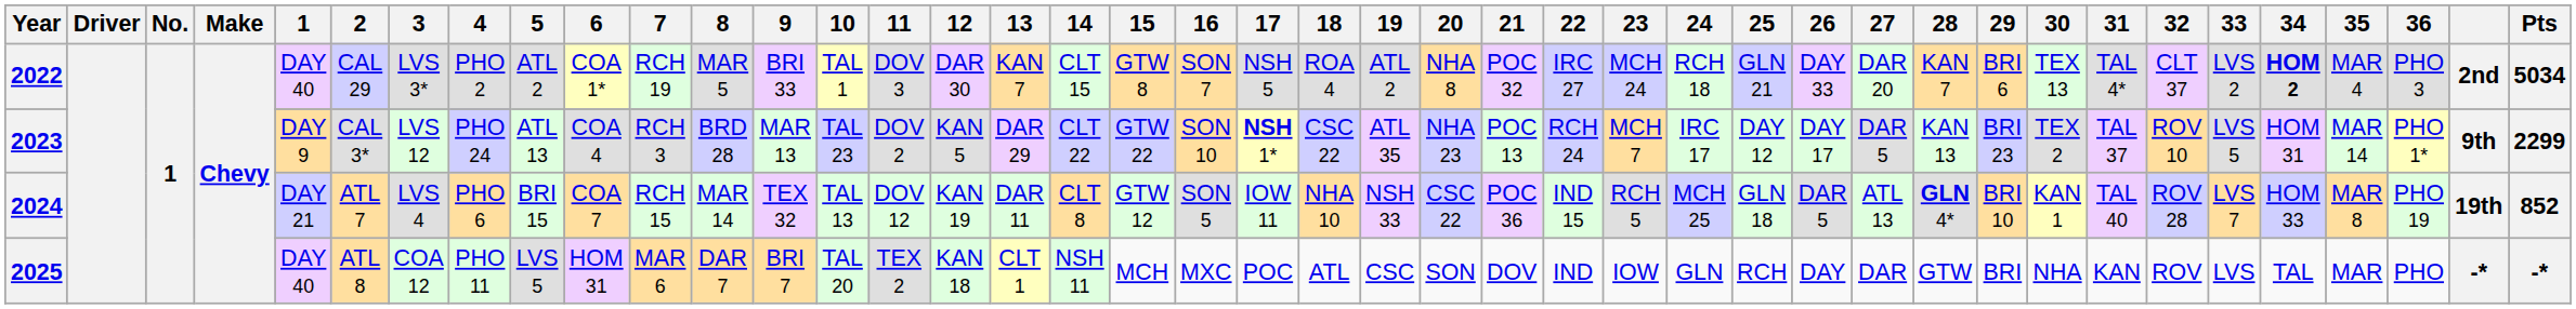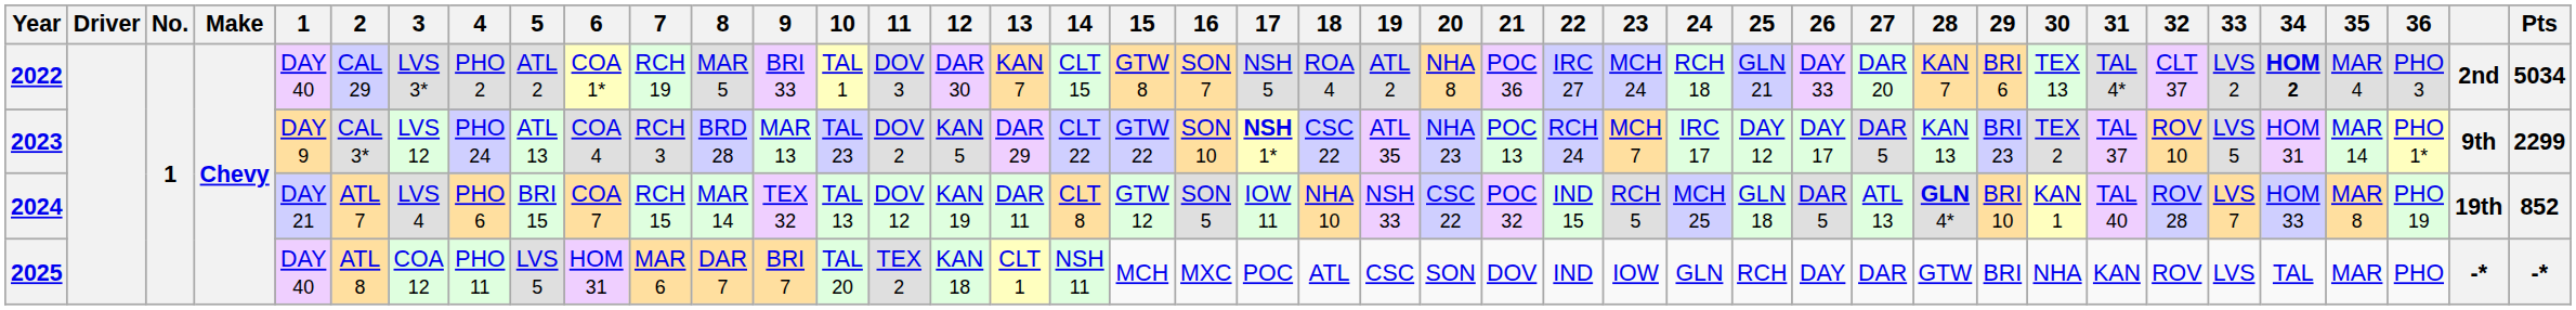 <table class="wikitable" style="text-align:center; font-size:75%">
 <tr>
 <th>Year</th>
 <th>Driver</th>
 <th>No.</th>
 <th>Make</th>
 <th>1</th>
 <th>2</th>
 <th>3</th>
 <th>4</th>
 <th>5</th>
 <th>6</th>
 <th>7</th>
 <th>8</th>
 <th>9</th>
 <th>10</th>
 <th>11</th>
 <th>12</th>
 <th>13</th>
 <th>14</th>
 <th>15</th>
 <th>16</th>
 <th>17</th>
 <th>18</th>
 <th>19</th>
 <th>20</th>
 <th>21</th>
 <th>22</th>
 <th>23</th>
 <th>24</th>
 <th>25</th>
 <th>26</th>
 <th>27</th>
 <th>28</th>
 <th>29</th>
 <th>30</th>
 <th>31</th>
 <th>32</th>
 <th>33</th>
 <th>34</th>
 <th>35</th>
 <th>36</th>
 <th></th>
 <th>Pts</th>
 </tr>
 <tr>
 <th><a href='#'>2022</a></th>
 <th rowspan="4"></th>
 <th rowspan="4">1</th>
 <th rowspan="4"><a href='#'>Chevy</a></th>
 <td style="background:#EFCFFF;"><a href='#'>DAY</a><br><small>40</small></td>
 <td style="background:#CFCFFF;"><a href='#'>CAL</a><br><small>29</small></td>
 <td style="background:#DFDFDF;"><a href='#'>LVS</a><br><small>3*</small></td>
 <td style="background:#DFDFDF;"><a href='#'>PHO</a><br><small>2</small></td>
 <td style="background:#DFDFDF;"><a href='#'>ATL</a><br><small>2</small></td>
 <td style="background:#FFFFBF;"><a href='#'>COA</a><br><small>1*</small></td>
 <td style="background:#DFFFDF;"><a href='#'>RCH</a><br><small>19</small></td>
 <td style="background:#DFDFDF;"><a href='#'>MAR</a><br><small>5</small></td>
 <td style="background:#EFCFFF;"><a href='#'>BRI</a><br><small>33</small></td>
 <td style="background:#FFFFBF;"><a href='#'>TAL</a><br><small>1</small></td>
 <td style="background:#DFDFDF;"><a href='#'>DOV</a><br><small>3</small></td>
 <td style="background:#EFCFFF;"><a href='#'>DAR</a><br><small>30</small></td>
 <td style="background:#FFDF9F;"><a href='#'>KAN</a><br><small>7</small></td>
 <td style="background:#DFFFDF;"><a href='#'>CLT</a><br><small>15</small></td>
 <td style="background:#FFDF9F;"><a href='#'>GTW</a><br><small>8</small></td>
 <td style="background:#FFDF9F;"><a href='#'>SON</a><br><small>7</small></td>
 <td style="background:#DFDFDF;"><a href='#'>NSH</a><br><small>5</small></td>
 <td style="background:#DFDFDF;"><a href='#'>ROA</a><br><small>4</small></td>
 <td style="background:#DFDFDF;"><a href='#'>ATL</a><br><small>2</small></td>
 <td style="background:#FFDF9F;"><a href='#'>NHA</a><br><small>8</small></td>
-<td style="background:#EFCFFF;"><a href='#'>POC</a><br><small>32</small></td>
+<td style="background:#EFCFFF;"><a href='#'>POC</a><br><small>36</small></td>
 <td style="background:#CFCFFF;"><a href='#'>IRC</a><br><small>27</small></td>
 <td style="background:#CFCFFF;"><a href='#'>MCH</a><br><small>24</small></td>
 <td style="background:#DFFFDF;"><a href='#'>RCH</a><br><small>18</small></td>
 <td style="background:#CFCFFF;"><a href='#'>GLN</a><br><small>21</small></td>
 <td style="background:#EFCFFF;"><a href='#'>DAY</a><br><small>33</small></td>
 <td style="background:#DFFFDF;"><a href='#'>DAR</a><br><small>20</small></td>
 <td style="background:#FFDF9F;"><a href='#'>KAN</a><br><small>7</small></td>
 <td style="background:#FFDF9F;"><a href='#'>BRI</a><br><small>6</small></td>
 <td style="background:#DFFFDF;"><a href='#'>TEX</a><br><small>13</small></td>
 <td style="background:#DFDFDF;"><a href='#'>TAL</a><br><small>4*</small></td>
 <td style="background:#EFCFFF;"><a href='#'>CLT</a><br><small>37</small></td>
 <td style="background:#DFDFDF;"><a href='#'>LVS</a><br><small>2</small></td>
 <td style="background:#DFDFDF;"><strong><a href='#'>HOM</a><br><small>2</small></strong></td>
 <td style="background:#DFDFDF;"><a href='#'>MAR</a><br><small>4</small></td>
 <td style="background:#DFDFDF;"><a href='#'>PHO</a><br><small>3</small></td>
 <th>2nd</th>
 <th>5034</th>
 </tr>
 <tr>
 <th><a href='#'>2023</a></th>
 <td style="background:#FFDF9F;"><a href='#'>DAY</a> <br><small>9</small></td>
 <td style="background:#DFDFDF;"><a href='#'>CAL</a><br><small>3*</small></td>
 <td style="background:#DFFFDF;"><a href='#'>LVS</a><br><small>12</small></td>
 <td style="background:#CFCFFF;"><a href='#'>PHO</a><br><small>24</small></td>
 <td style="background:#DFFFDF;"><a href='#'>ATL</a><br><small>13</small></td>
 <td style="background:#DFDFDF;"><a href='#'>COA</a><br><small>4</small></td>
 <td style="background:#DFDFDF;"><a href='#'>RCH</a><br><small>3</small></td>
 <td style="background:#CFCFFF;"><a href='#'>BRD</a><br><small>28</small></td>
 <td style="background:#DFFFDF;"><a href='#'>MAR</a><br><small>13</small></td>
 <td style="background:#CFCFFF;"><a href='#'>TAL</a><br><small>23</small></td>
 <td style="background:#DFDFDF;"><a href='#'>DOV</a><br><small>2</small></td>
 <td style="background:#DFDFDF;"><a href='#'>KAN</a><br><small>5</small></td>
 <td style="background:#EFCFFF;"><a href='#'>DAR</a><br><small>29</small></td>
 <td style="background:#CFCFFF;"><a href='#'>CLT</a><br><small>22</small></td>
 <td style="background:#CFCFFF;"><a href='#'>GTW</a><br><small>22</small></td>
 <td style="background:#FFDF9F;"><a href='#'>SON</a><br><small>10</small></td>
 <td style="background:#FFFFBF;"><strong><a href='#'>NSH</a></strong><br><small>1*</small></td>
 <td style="background:#CFCFFF;"><a href='#'>CSC</a><br><small>22</small></td>
 <td style="background:#EFCFFF;"><a href='#'>ATL</a><br><small>35</small></td>
 <td style="background:#CFCFFF;"><a href='#'>NHA</a><br><small>23</small></td>
 <td style="background:#DFFFDF;"><a href='#'>POC</a><br><small>13</small></td>
 <td style="background:#CFCFFF;"><a href='#'>RCH</a><br><small>24</small></td>
 <td style="background:#FFDF9F;"><a href='#'>MCH</a><br><small>7</small></td>
 <td style="background:#DFFFDF;"><a href='#'>IRC</a><br><small>17</small></td>
 <td style="background:#DFFFDF;"><a href='#'>DAY</a><br><small>12</small></td>
 <td style="background:#DFFFDF;"><a href='#'>DAY</a><br><small>17</small></td>
 <td style="background:#DFDFDF;"><a href='#'>DAR</a><br><small>5</small></td>
 <td style="background:#DFFFDF;"><a href='#'>KAN</a><br><small>13</small></td>
 <td style="background:#CFCFFF;"><a href='#'>BRI</a><br><small>23</small></td>
 <td style="background:#DFDFDF;"><a href='#'>TEX</a><br><small>2</small></td>
 <td style="background:#EFCFFF;"><a href='#'>TAL</a><br><small>37</small></td>
 <td style="background:#FFDF9F;"><a href='#'>ROV</a><br><small>10</small></td>
 <td style="background:#DFDFDF;"><a href='#'>LVS</a><br><small>5</small></td>
 <td style="background:#EFCFFF;"><a href='#'>HOM</a><br><small>31</small></td>
 <td style="background:#DFFFDF;"><a href='#'>MAR</a><br><small>14</small></td>
 <td style="background:#FFFFBF;"><a href='#'>PHO</a><br><small>1*</small></td>
 <th>9th</th>
 <th>2299</th>
 </tr>
 <tr>
 <th><a href='#'>2024</a></th>
 <td style="background:#CFCFFF;"><a href='#'>DAY</a><br><small>21</small></td>
 <td style="background:#FFDF9F;"><a href='#'>ATL</a><br><small>7</small></td>
 <td style="background:#DFDFDF;"><a href='#'>LVS</a><br><small>4</small></td>
 <td style="background:#FFDF9F;"><a href='#'>PHO</a><br><small>6</small></td>
 <td style="background:#DFFFDF;"><a href='#'>BRI</a><br><small>15</small></td>
 <td style="background:#FFDF9F;"><a href='#'>COA</a><br><small>7</small></td>
 <td style="background:#DFFFDF;"><a href='#'>RCH</a><br><small>15</small></td>
 <td style="background:#DFFFDF;"><a href='#'>MAR</a><br><small>14</small></td>
 <td style="background:#EFCFFF;"><a href='#'>TEX</a><br><small>32</small></td>
 <td style="background:#DFFFDF;"><a href='#'>TAL</a><br><small>13</small></td>
 <td style="background:#DFFFDF;"><a href='#'>DOV</a><br><small>12</small></td>
 <td style="background:#DFFFDF;"><a href='#'>KAN</a><br><small>19</small></td>
 <td style="background:#DFFFDF;"><a href='#'>DAR</a><br><small>11</small></td>
 <td style="background:#FFDF9F;"><a href='#'>CLT</a><br><small>8</small></td>
 <td style="background:#DFFFDF;"><a href='#'>GTW</a><br><small>12</small></td>
 <td style="background:#DFDFDF;"><a href='#'>SON</a><br><small>5</small></td>
 <td style="background:#DFFFDF;"><a href='#'>IOW</a><br><small>11</small></td>
 <td style="background:#FFDF9F;"><a href='#'>NHA</a><br><small>10</small></td>
 <td style="background:#EFCFFF;"><a href='#'>NSH</a><br><small>33</small></td>
 <td style="background:#CFCFFF;"><a href='#'>CSC</a><br><small>22</small></td>
-<td style="background:#EFCFFF;"><a href='#'>POC</a><br><small>36</small></td>
+<td style="background:#EFCFFF;"><a href='#'>POC</a><br><small>32</small></td>
 <td style="background:#DFFFDF;"><a href='#'>IND</a><br><small>15</small></td>
 <td style="background:#DFDFDF;"><a href='#'>RCH</a><br><small>5</small></td>
 <td style="background:#CFCFFF;"><a href='#'>MCH</a><br><small>25</small></td>
 <td style="background:#DFFFDF;"><a href='#'>GLN</a><br><small>18</small></td>
 <td style="background:#DFDFDF;"><a href='#'>DAR</a><br><small>5</small></td>
 <td style="background:#DFFFDF;"><a href='#'>ATL</a><br><small>13</small></td>
 <td style="background:#DFDFDF;"><strong><a href='#'>GLN</a></strong><br><small>4*</small></td>
 <td style="background:#FFDF9F;"><a href='#'>BRI</a><br><small>10</small></td>
 <td style="background:#FFFFBF;"><a href='#'>KAN</a><br><small>1</small></td>
 <td style="background:#EFCFFF;"><a href='#'>TAL</a><br><small>40</small></td>
 <td style="background:#CFCFFF;"><a href='#'>ROV</a><br><small>28</small></td>
 <td style="background:#FFDF9F;"><a href='#'>LVS</a><br><small>7</small></td>
 <td style="background:#CFCFFF;"><a href='#'>HOM</a><br><small>33</small></td>
 <td style="background:#FFDF9F;"><a href='#'>MAR</a><br><small>8</small></td>
 <td style="background:#DFFFDF;"><a href='#'>PHO</a><br><small>19</small></td>
 <th>19th</th>
 <th>852</th>
 </tr>
 <tr>
 <th><a href='#'>2025</a></th>
 <td style="background:#EFCFFF;"><a href='#'>DAY</a><br><small>40</small></td>
 <td style="background:#FFDF9F;"><a href='#'>ATL</a><br><small>8</small></td>
 <td style="background:#DFFFDF;"><a href='#'>COA</a><br><small>12</small></td>
 <td style="background:#DFFFDF;"><a href='#'>PHO</a><br><small>11</small></td>
 <td style="background:#DFDFDF;"><a href='#'>LVS</a><br><small>5</small></td>
 <td style="background:#EFCFFF;"><a href='#'>HOM</a><br><small>31</small></td>
 <td style="background:#FFDF9F;"><a href='#'>MAR</a><br><small>6</small></td>
 <td style="background:#FFDF9F;"><a href='#'>DAR</a><br><small>7</small></td>
 <td style="background:#FFDF9F;"><a href='#'>BRI</a><br><small>7</small></td>
 <td style="background:#DFFFDF;"><a href='#'>TAL</a><br><small>20</small></td>
 <td style="background:#DFDFDF;"><a href='#'>TEX</a><br><small>2</small></td>
 <td style="background:#DFFFDF;"><a href='#'>KAN</a><br><small>18</small></td>
 <td style="background:#FFFFBF;"><a href='#'>CLT</a><br><small>1</small></td>
 <td style="background:#DFFFDF;"><a href='#'>NSH</a><br><small>11</small></td>
 <td><a href='#'>MCH</a></td>
 <td><a href='#'>MXC</a></td>
 <td><a href='#'>POC</a></td>
 <td><a href='#'>ATL</a></td>
 <td><a href='#'>CSC</a></td>
 <td><a href='#'>SON</a></td>
 <td><a href='#'>DOV</a></td>
 <td><a href='#'>IND</a></td>
 <td><a href='#'>IOW</a></td>
 <td><a href='#'>GLN</a></td>
 <td><a href='#'>RCH</a></td>
 <td><a href='#'>DAY</a></td>
 <td><a href='#'>DAR</a></td>
 <td><a href='#'>GTW</a></td>
 <td><a href='#'>BRI</a></td>
 <td><a href='#'>NHA</a></td>
 <td><a href='#'>KAN</a></td>
 <td><a href='#'>ROV</a></td>
 <td><a href='#'>LVS</a></td>
 <td><a href='#'>TAL</a></td>
 <td><a href='#'>MAR</a></td>
 <td><a href='#'>PHO</a></td>
 <th>-*</th>
 <th>-*</th>
 </tr>
 </table>
